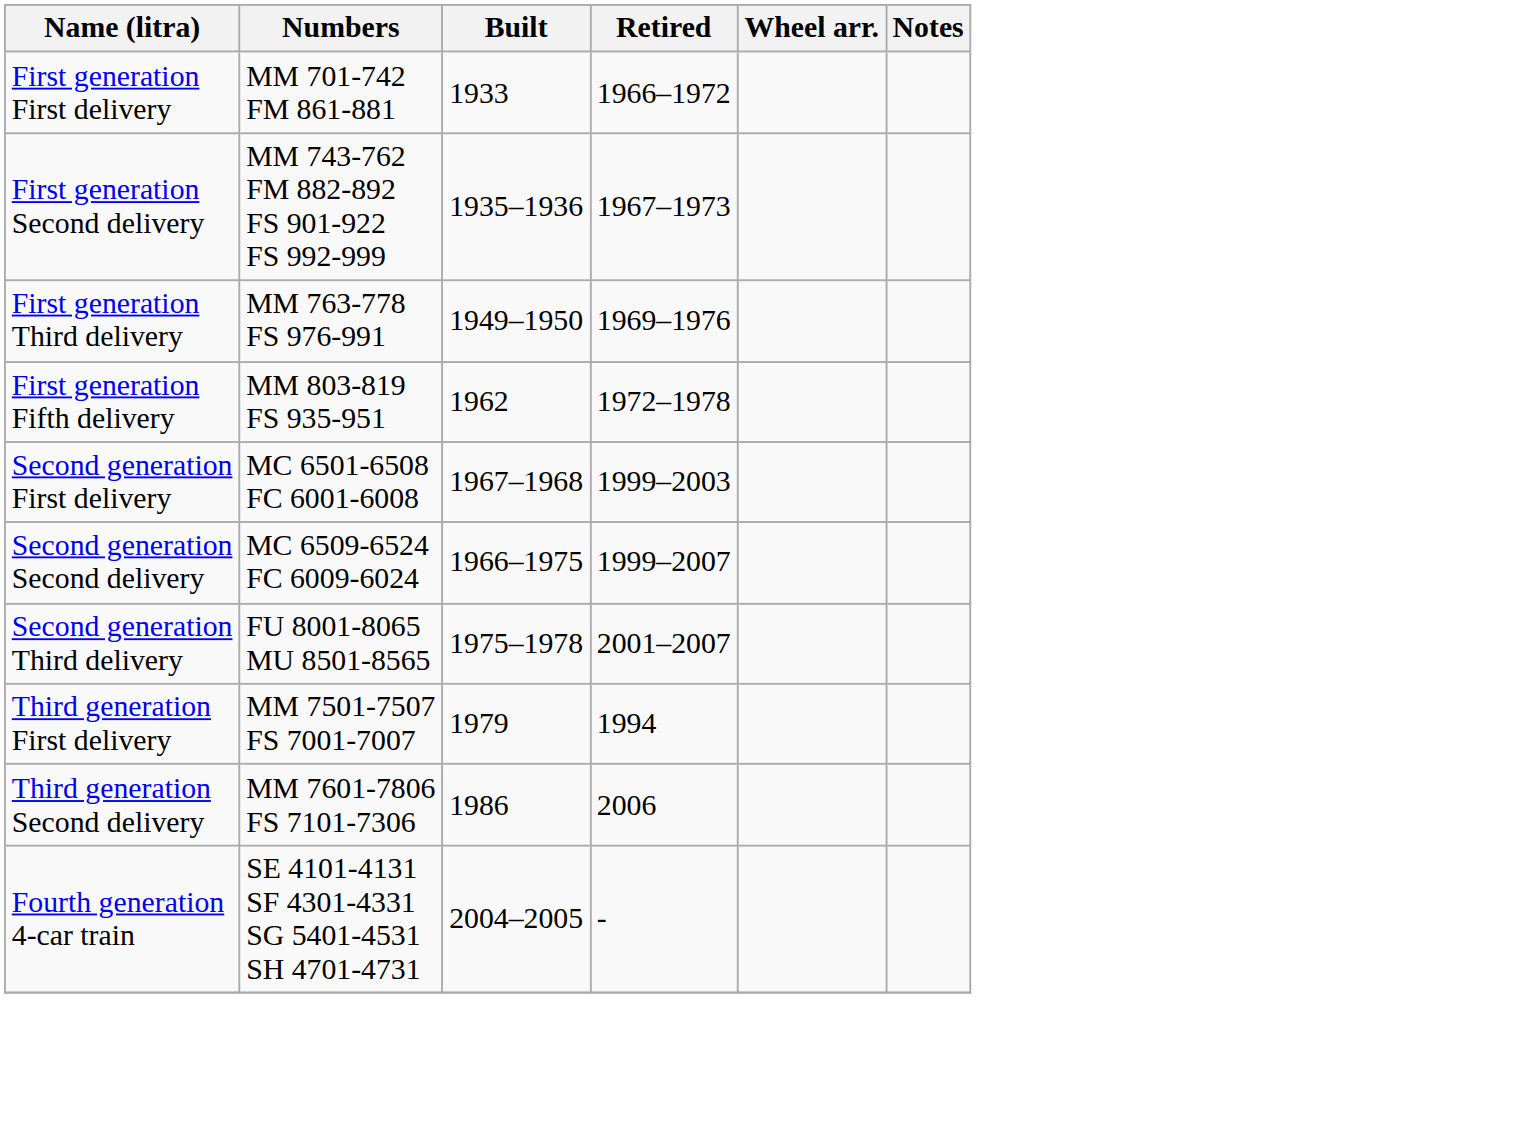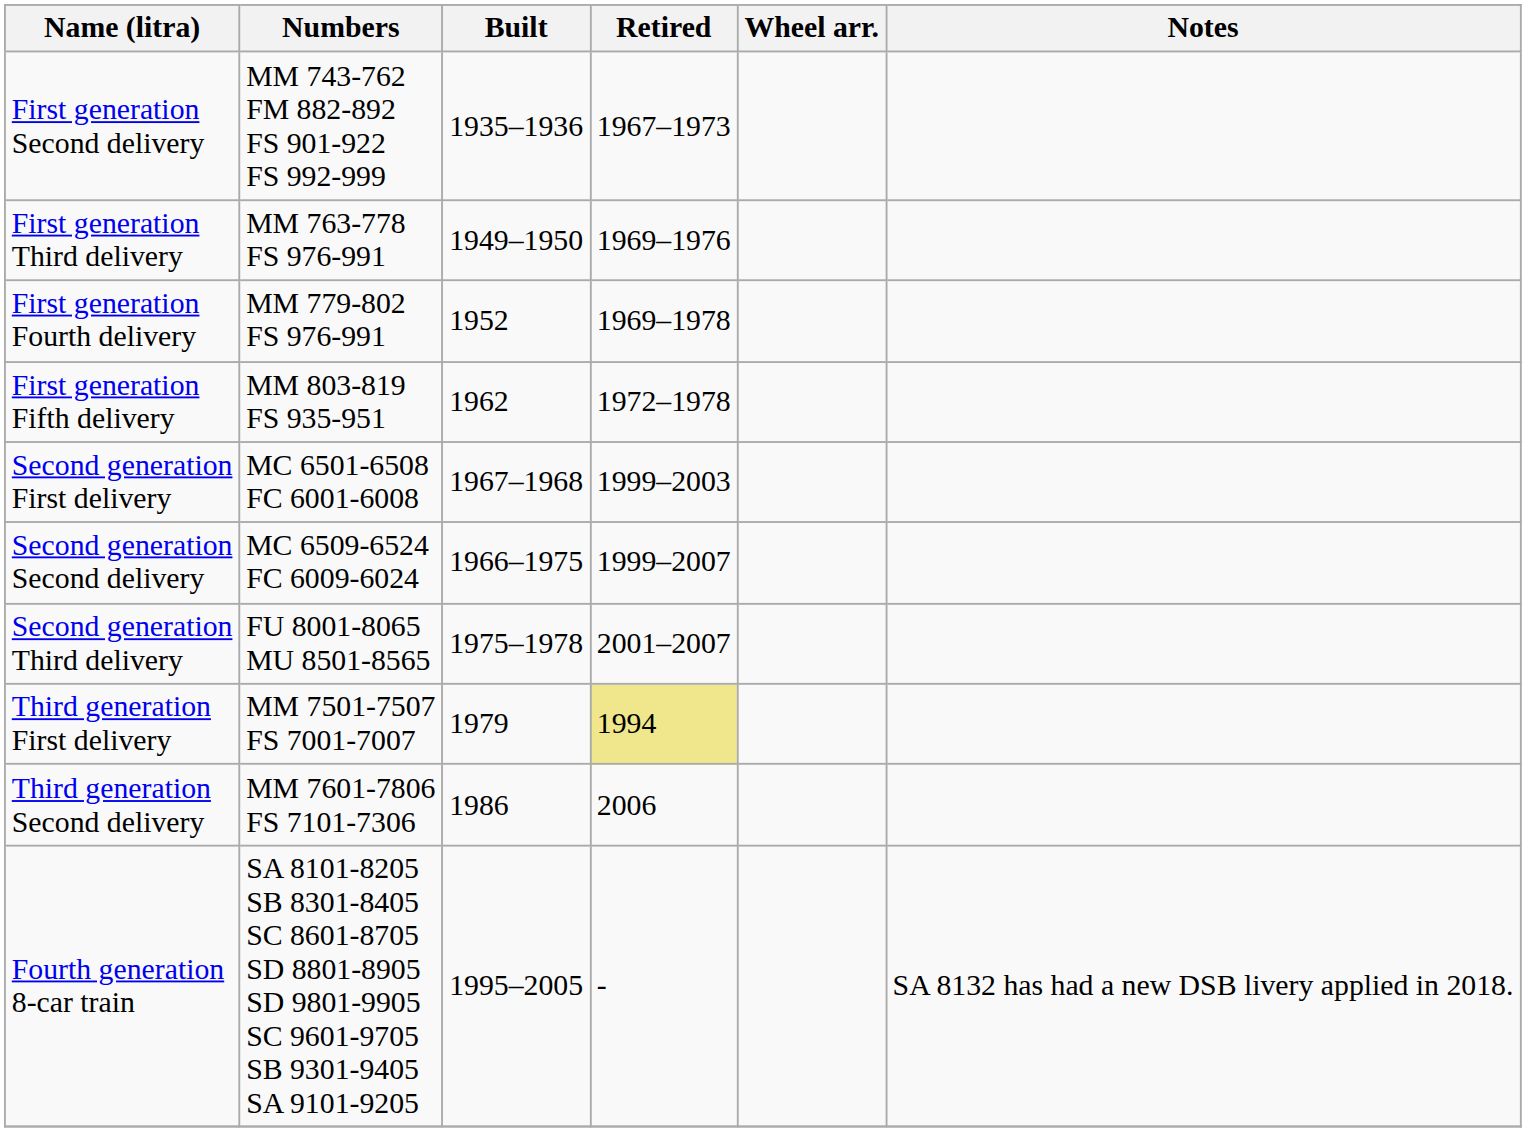 <table class="wikitable">
 <tr>
 <th>Name (litra)</th>
 <th>Numbers</th>
 <th>Built</th>
 <th>Retired</th>
 <th>Wheel arr.</th>
 <th>Notes</th>
-</tr>
-<tr>
-<td><a href='#'>First generation</a><br>First delivery</td>
-<td>MM 701-742<br>FM 861-881</td>
-<td>1933</td>
-<td>1966–1972</td>
-<td></td>
-<td></td>
 </tr>
 <tr>
 <td><a href='#'>First generation</a><br>Second delivery</td>
 <td>MM 743-762<br>FM 882-892<br>FS 901-922<br>FS 992-999</td>
 <td>1935–1936</td>
 <td>1967–1973</td>
 <td></td>
 <td></td>
 </tr>
 <tr>
 <td><a href='#'>First generation</a><br>Third delivery</td>
 <td>MM 763-778<br>FS 976-991</td>
 <td>1949–1950</td>
 <td>1969–1976</td>
+<td></td>
+<td></td>
+</tr>
+<tr>
+<td><a href='#'>First generation</a><br>Fourth delivery</td>
+<td>MM 779-802<br>FS 976-991</td>
+<td>1952</td>
+<td>1969–1978</td>
 <td></td>
 <td></td>
 </tr>
 <tr>
 <td><a href='#'>First generation</a><br>Fifth delivery</td>
 <td>MM 803-819<br>FS 935-951</td>
 <td>1962</td>
 <td>1972–1978</td>
 <td></td>
 <td></td>
 </tr>
 <tr>
 <td><a href='#'>Second generation</a><br>First delivery</td>
 <td>MC 6501-6508<br>FC 6001-6008</td>
 <td>1967–1968</td>
 <td>1999–2003</td>
 <td></td>
 <td></td>
 </tr>
 <tr>
 <td><a href='#'>Second generation</a><br>Second delivery</td>
 <td>MC 6509-6524<br>FC 6009-6024</td>
 <td>1966–1975</td>
 <td>1999–2007</td>
 <td></td>
 <td></td>
 </tr>
 <tr>
 <td><a href='#'>Second generation</a><br>Third delivery</td>
 <td>FU 8001-8065<br>MU 8501-8565</td>
 <td>1975–1978</td>
 <td>2001–2007</td>
 <td></td>
 <td></td>
 </tr>
 <tr>
 <td><a href='#'>Third generation</a><br>First delivery</td>
 <td>MM 7501-7507<br>FS 7001-7007</td>
 <td>1979</td>
-<td>1994</td>
+<td style="background: khaki;">1994</td>
 <td></td>
 <td></td>
 </tr>
 <tr>
 <td><a href='#'>Third generation</a><br>Second delivery</td>
 <td>MM 7601-7806<br>FS 7101-7306</td>
 <td>1986</td>
 <td>2006</td>
 <td></td>
 <td></td>
 </tr>
 <tr>
-<td><a href='#'>Fourth generation</a><br>4-car train</td>
-<td>SE 4101-4131<br>SF 4301-4331<br>SG 5401-4531<br>SH 4701-4731</td>
-<td>2004–2005</td>
+<td><a href='#'>Fourth generation</a><br>8-car train</td>
+<td>SA 8101-8205<br>SB 8301-8405<br>SC 8601-8705<br>SD 8801-8905<br>SD 9801-9905<br>SC 9601-9705<br>SB 9301-9405<br>SA 9101-9205</td>
+<td>1995–2005</td>
 <td>-</td>
 <td></td>
-<td></td>
+<td>SA 8132 has had a new DSB livery applied in 2018.</td>
 </tr>
 <tr>
 </tr>
 </table>
